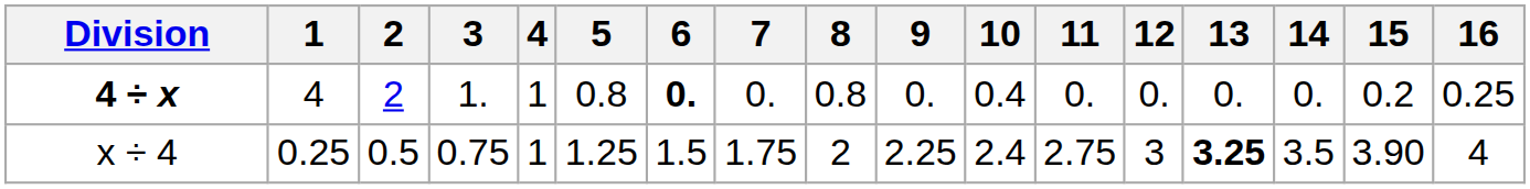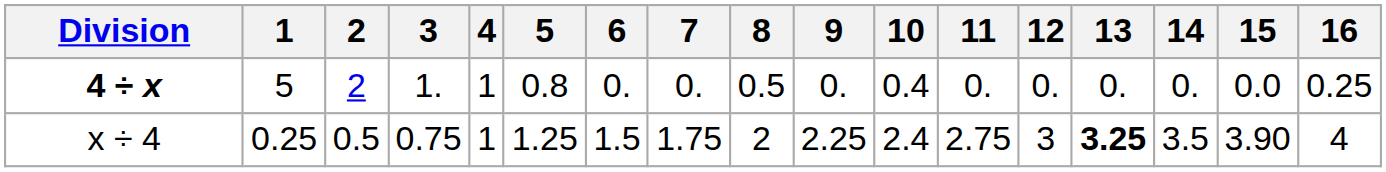 <table class="wikitable" style="text-align: center; background: white">
 <tr>
 <th width="105px"><a href='#'>Division</a></th>
 <th>1</th>
 <th>2</th>
 <th>3</th>
 <th>4</th>
 <th>5</th>
 <th>6</th>
 <th>7</th>
 <th>8</th>
 <th>9</th>
 <th>10</th>
 <th>11</th>
 <th>12</th>
 <th>13</th>
 <th>14</th>
 <th>15</th>
 <th>16</th>
 </tr>
 <tr>
 <td><strong>4 ÷ <em>x<strong><em></td>
-<td></strong>4<strong></td>
+<td></strong>5<strong></td>
 <td><a href='#'>2</a></td>
 <td>1.</td>
 <td>1</td>
 <td>0.8</td>
-<td><strong>0.</strong></td>
 <td>0.</td>
-<td>0.8</td>
+<td>0.</td>
+<td>0.5</td>
 <td>0.</td>
 <td>0.4</td>
 <td>0.</td>
 <td>0.</td>
 <td>0.</td>
 <td>0.</td>
-<td>0.2</td>
+<td>0.0</td>
 <td>0.25</td>
 </tr>
 <tr>
 <td></em></strong>x</em> ÷ 4</strong></td>
 <td>0.25</td>
 <td>0.5</td>
 <td>0.75</td>
 <td>1</td>
 <td>1.25</td>
 <td>1.5</td>
 <td>1.75</td>
 <td>2</td>
 <td>2.25</td>
 <td>2.4</td>
 <td>2.75</td>
 <td>3</td>
 <td><strong>3.25</strong></td>
 <td>3.5</td>
 <td>3.90</td>
 <td>4</td>
 </tr>
 </table>
